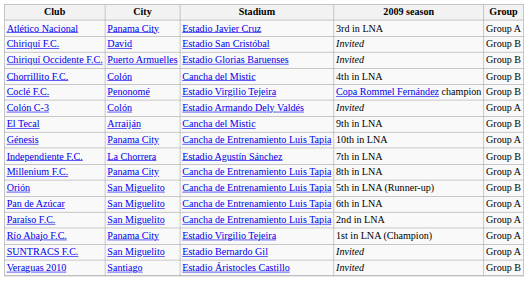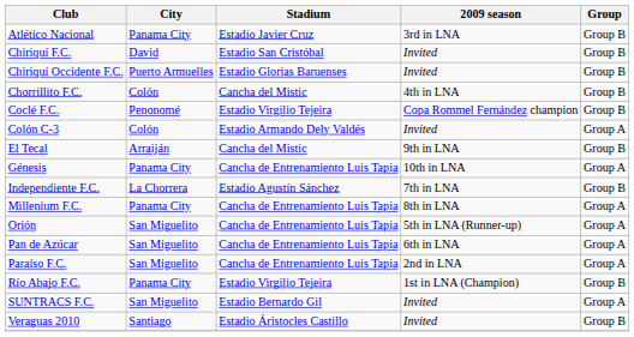 <table class="wikitable sortable">
 <tr>
 <th>Club</th>
 <th>City</th>
 <th>Stadium</th>
 <th>2009 season</th>
 <th>Group</th>
 </tr>
 <tr>
 <td><a href='#'>Atlético Nacional</a></td>
 <td><a href='#'>Panama City</a></td>
 <td><a href='#'>Estadio Javier Cruz</a></td>
 <td>3rd in LNA</td>
-<td>Group A</td>
+<td>Group B</td>
 </tr>
 <tr>
 <td><a href='#'>Chiriquí F.C.</a></td>
 <td><a href='#'>David</a></td>
 <td><a href='#'>Estadio San Cristóbal</a></td>
 <td><em>Invited</em></td>
 <td>Group B</td>
 </tr>
 <tr>
 <td><a href='#'>Chiriquí Occidente F.C.</a></td>
 <td><a href='#'>Puerto Armuelles</a></td>
 <td><a href='#'>Estadio Glorias Baruenses</a></td>
 <td><em>Invited</em></td>
 <td>Group B</td>
 </tr>
 <tr>
 <td><a href='#'>Chorrillito F.C.</a></td>
 <td><a href='#'>Colón</a></td>
 <td><a href='#'>Cancha del Mistic</a></td>
 <td>4th in LNA</td>
 <td>Group B</td>
 </tr>
 <tr>
 <td><a href='#'>Coclé F.C.</a></td>
 <td><a href='#'>Penonomé</a></td>
 <td><a href='#'>Estadio Virgilio Tejeira</a></td>
 <td><a href='#'>Copa Rommel Fernández</a> champion</td>
 <td>Group B</td>
 </tr>
 <tr>
 <td><a href='#'>Colón C-3</a></td>
 <td><a href='#'>Colón</a></td>
 <td><a href='#'>Estadio Armando Dely Valdés</a></td>
 <td><em>Invited</em></td>
 <td>Group A</td>
 </tr>
 <tr>
 <td><a href='#'>El Tecal</a></td>
 <td><a href='#'>Arraiján</a></td>
 <td><a href='#'>Cancha del Mistic</a></td>
 <td>9th in LNA</td>
 <td>Group B</td>
 </tr>
 <tr>
 <td><a href='#'>Génesis</a></td>
 <td><a href='#'>Panama City</a></td>
 <td><a href='#'>Cancha de Entrenamiento Luis Tapia</a></td>
 <td>10th in LNA</td>
 <td>Group A</td>
 </tr>
 <tr>
 <td><a href='#'>Independiente F.C.</a></td>
 <td><a href='#'>La Chorrera</a></td>
 <td><a href='#'>Estadio Agustín Sánchez</a></td>
 <td>7th in LNA</td>
 <td>Group B</td>
 </tr>
 <tr>
 <td><a href='#'>Millenium F.C.</a></td>
 <td><a href='#'>Panama City</a></td>
 <td><a href='#'>Cancha de Entrenamiento Luis Tapia</a></td>
 <td>8th in LNA</td>
 <td>Group A</td>
 </tr>
 <tr>
 <td><a href='#'>Orión</a></td>
 <td><a href='#'>San Miguelito</a></td>
 <td><a href='#'>Cancha de Entrenamiento Luis Tapia</a></td>
 <td>5th in LNA (Runner-up)</td>
-<td>Group B</td>
+<td>Group A</td>
 </tr>
 <tr>
 <td><a href='#'>Pan de Azúcar</a></td>
 <td><a href='#'>San Miguelito</a></td>
 <td><a href='#'>Cancha de Entrenamiento Luis Tapia</a></td>
 <td>6th in LNA</td>
 <td>Group A</td>
 </tr>
 <tr>
 <td><a href='#'>Paraíso F.C.</a></td>
 <td><a href='#'>San Miguelito</a></td>
 <td><a href='#'>Cancha de Entrenamiento Luis Tapia</a></td>
 <td>2nd in LNA</td>
 <td>Group A</td>
 </tr>
 <tr>
 <td><a href='#'>Río Abajo F.C.</a></td>
 <td><a href='#'>Panama City</a></td>
 <td><a href='#'>Estadio Virgilio Tejeira</a></td>
 <td>1st in LNA (Champion)</td>
-<td>Group A</td>
+<td>Group B</td>
 </tr>
 <tr>
 <td><a href='#'>SUNTRACS F.C.</a></td>
 <td><a href='#'>San Miguelito</a></td>
 <td><a href='#'>Estadio Bernardo Gil</a></td>
 <td><em>Invited</em></td>
 <td>Group A</td>
 </tr>
 <tr>
 <td><a href='#'>Veraguas 2010</a></td>
 <td><a href='#'>Santiago</a></td>
 <td><a href='#'>Estadio Áristocles Castillo</a></td>
 <td><em>Invited</em></td>
 <td>Group B</td>
 </tr>
 <tr>
 </tr>
 </table>
